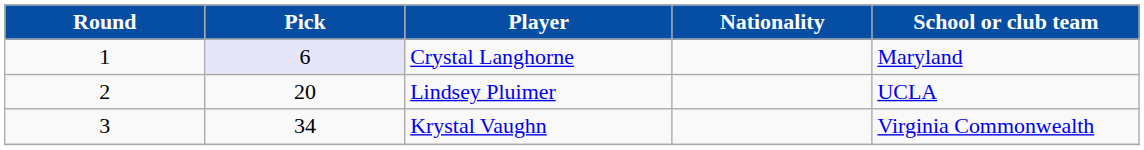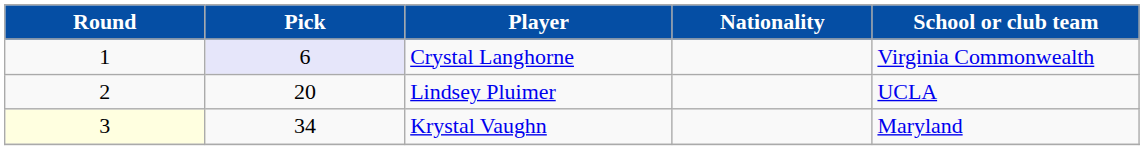 <table class="wikitable" border="1">
 <tr>
 <th style="background:#054EA4;color:#FFFFFF;" width="15%">Round</th>
 <th style="background:#054EA4;color:#FFFFFF;" width="15%">Pick</th>
 <th style="background:#054EA4;color:#FFFFFF;" width="20%">Player</th>
 <th style="background:#054EA4;color:#FFFFFF;" width="15%">Nationality</th>
 <th style="background:#054EA4;color:#FFFFFF;" width="20%">School or club team</th>
 </tr>
 <tr>
 <td align="center">1</td>
 <td align="center" style="background: lavender;">6</td>
 <td><a href='#'>Crystal Langhorne</a></td>
 <td></td>
-<td><a href='#'>Maryland</a></td>
+<td><a href='#'>Virginia Commonwealth</a></td>
 </tr>
 <tr>
 <td align="center">2</td>
 <td align="center">20</td>
 <td><a href='#'>Lindsey Pluimer</a></td>
 <td></td>
 <td><a href='#'>UCLA</a></td>
 </tr>
 <tr>
-<td align="center">3</td>
+<td align="center" style="background: lightyellow;">3</td>
 <td align="center">34</td>
 <td><a href='#'>Krystal Vaughn</a></td>
 <td></td>
-<td><a href='#'>Virginia Commonwealth</a></td>
+<td><a href='#'>Maryland</a></td>
 </tr>
 <tr>
 </tr>
 </table>
